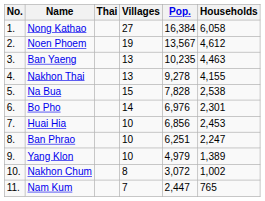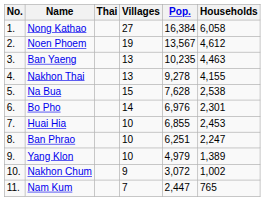 <table class="wikitable sortable">
 <tr>
 <th>No.</th>
 <th>Name</th>
 <th>Thai</th>
 <th>Villages</th>
 <th><a href='#'>Pop.</a></th>
 <th>Households</th>
 </tr>
 <tr>
 <td>1.</td>
 <td><a href='#'>Nong Kathao</a></td>
 <td></td>
 <td>27</td>
 <td>16,384</td>
 <td>6,058</td>
 </tr>
 <tr>
 <td>2.</td>
 <td><a href='#'>Noen Phoem</a></td>
 <td></td>
 <td>19</td>
 <td>13,567</td>
 <td>4,612</td>
 </tr>
 <tr>
 <td>3.</td>
 <td><a href='#'>Ban Yaeng</a></td>
 <td></td>
 <td>13</td>
 <td>10,235</td>
 <td>4,463</td>
 </tr>
 <tr>
 <td>4.</td>
 <td><a href='#'>Nakhon Thai</a></td>
 <td></td>
 <td>13</td>
 <td>9,278</td>
 <td>4,155</td>
 </tr>
 <tr>
 <td>5.</td>
 <td><a href='#'>Na Bua</a></td>
 <td></td>
 <td>15</td>
-<td>7,828</td>
+<td>7,628</td>
 <td>2,538</td>
 </tr>
 <tr>
 <td>6.</td>
 <td><a href='#'>Bo Pho</a></td>
 <td></td>
 <td>14</td>
 <td>6,976</td>
 <td>2,301</td>
 </tr>
 <tr>
 <td>7.</td>
 <td><a href='#'>Huai Hia</a></td>
 <td></td>
 <td>10</td>
-<td>6,856</td>
+<td>6,855</td>
 <td>2,453</td>
 </tr>
 <tr>
 <td>8.</td>
 <td><a href='#'>Ban Phrao</a></td>
 <td></td>
 <td>10</td>
 <td>6,251</td>
 <td>2,247</td>
 </tr>
 <tr>
 <td>9.</td>
 <td><a href='#'>Yang Klon</a></td>
 <td></td>
 <td>10</td>
 <td>4,979</td>
 <td>1,389</td>
 </tr>
 <tr>
 <td>10.</td>
 <td><a href='#'>Nakhon Chum</a></td>
 <td></td>
-<td>8</td>
+<td>9</td>
 <td>3,072</td>
 <td>1,002</td>
 </tr>
 <tr>
 <td>11.</td>
 <td><a href='#'>Nam Kum</a></td>
 <td></td>
 <td>7</td>
 <td>2,447</td>
 <td>765</td>
 </tr>
 </table>
